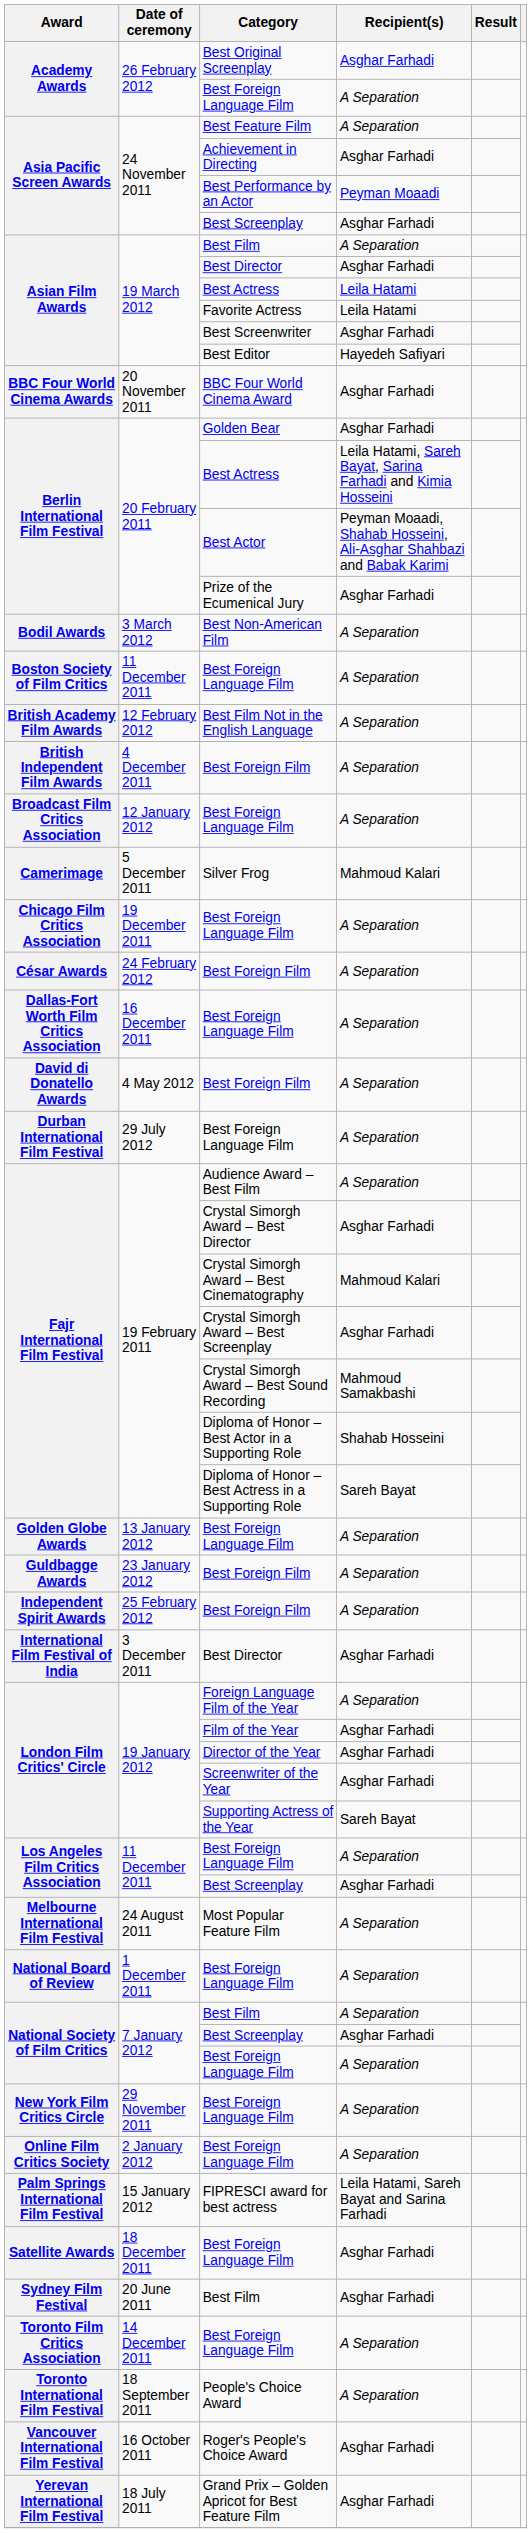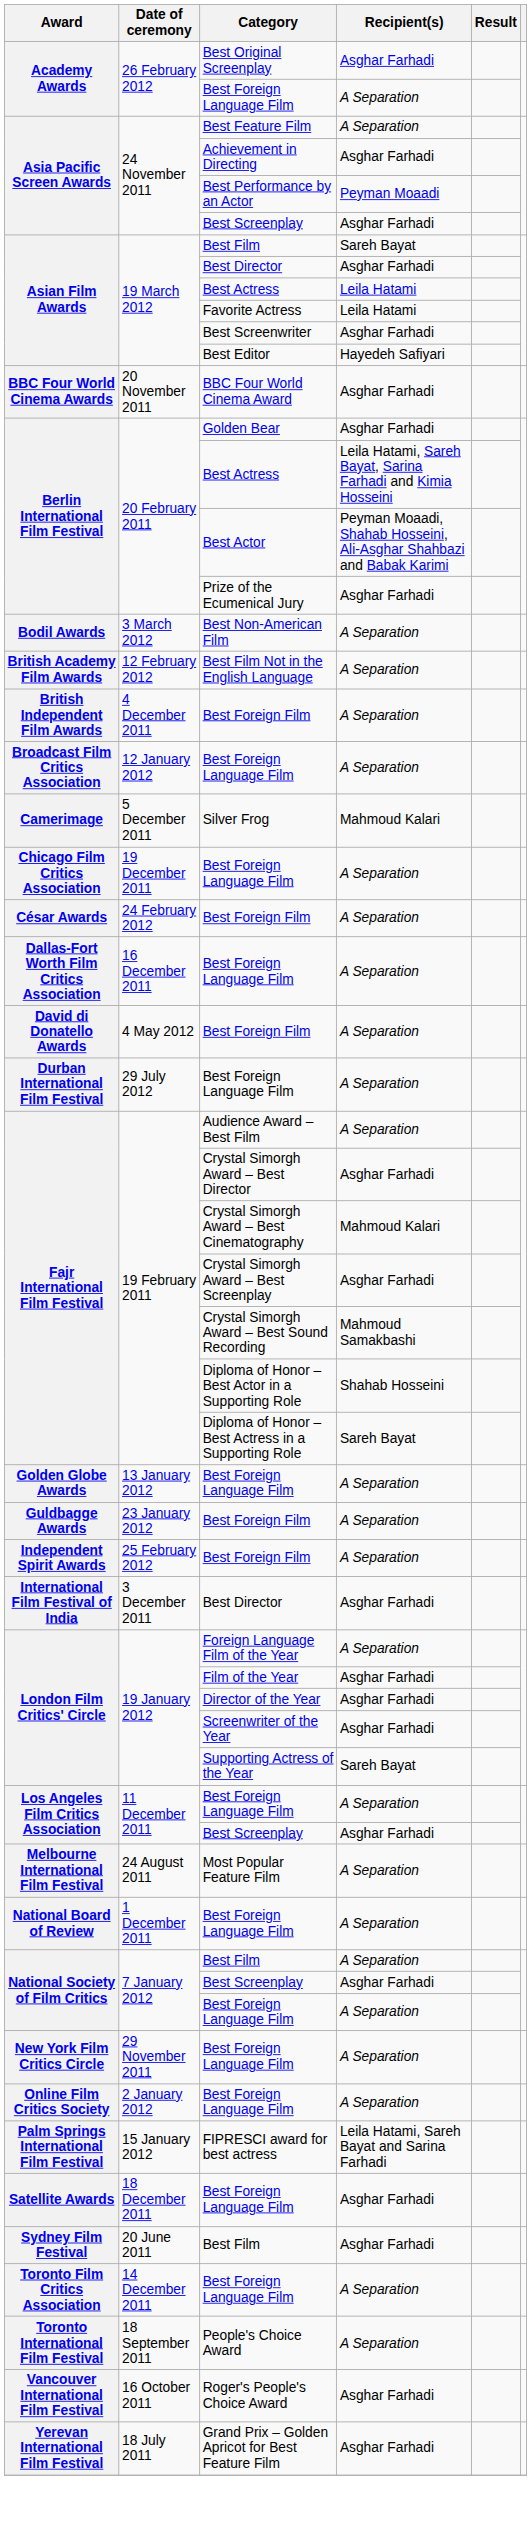 <table class="wikitable plainrowheaders sortable">
 <tr>
 <th scope="col">Award</th>
 <th scope="col">Date of ceremony</th>
 <th scope="col">Category</th>
 <th scope="col">Recipient(s)</th>
 <th scope="col">Result</th>
 <th scope="col" class="unsortable"></th>
 </tr>
 <tr>
 <th scope="row" rowspan="2"><a href='#'>Academy Awards</a></th>
 <td rowspan=2><a href='#'>26 February 2012</a></td>
 <td><a href='#'>Best Original Screenplay</a></td>
 <td><a href='#'>Asghar Farhadi</a></td>
 <td></td>
 <td rowspan="2"></td>
 </tr>
 <tr>
 <td><a href='#'>Best Foreign Language Film</a></td>
 <td><em>A Separation</em></td>
 <td></td>
 </tr>
 <tr>
 <th scope="row" rowspan="4"><a href='#'>Asia Pacific Screen Awards</a></th>
 <td rowspan=4>24 November 2011</td>
 <td><a href='#'>Best Feature Film</a></td>
 <td><em>A Separation</em></td>
 <td></td>
 <td rowspan="4"></td>
 </tr>
 <tr>
 <td><a href='#'>Achievement in Directing</a></td>
 <td>Asghar Farhadi</td>
 <td></td>
 </tr>
 <tr>
 <td><a href='#'>Best Performance by an Actor</a></td>
 <td><a href='#'>Peyman Moaadi</a></td>
 <td></td>
 </tr>
 <tr>
 <td><a href='#'>Best Screenplay</a></td>
 <td>Asghar Farhadi</td>
 <td></td>
 </tr>
 <tr>
 <th scope="row" rowspan="6"><a href='#'>Asian Film Awards</a></th>
 <td rowspan=6><a href='#'>19 March 2012</a></td>
 <td><a href='#'>Best Film</a></td>
-<td><em>A Separation</em></td>
+<td>Sareh Bayat</td>
 <td></td>
 <td rowspan="6"></td>
 </tr>
 <tr>
 <td><a href='#'>Best Director</a></td>
 <td>Asghar Farhadi</td>
 <td></td>
 </tr>
 <tr>
 <td><a href='#'>Best Actress</a></td>
 <td><a href='#'>Leila Hatami</a></td>
 <td></td>
 </tr>
 <tr>
 <td>Favorite Actress</td>
 <td>Leila Hatami</td>
 <td></td>
 </tr>
 <tr>
 <td>Best Screenwriter</td>
 <td>Asghar Farhadi</td>
 <td></td>
 </tr>
 <tr>
 <td>Best Editor</td>
 <td>Hayedeh Safiyari</td>
 <td></td>
 </tr>
 <tr>
 <th scope="row"><a href='#'>BBC Four World Cinema Awards</a></th>
 <td>20 November 2011</td>
 <td><a href='#'>BBC Four World Cinema Award</a></td>
 <td>Asghar Farhadi</td>
 <td></td>
 <td></td>
 </tr>
 <tr>
 <th scope="row" rowspan="4"><a href='#'>Berlin International Film Festival</a></th>
 <td rowspan=4><a href='#'>20 February 2011</a></td>
 <td><a href='#'>Golden Bear</a></td>
 <td>Asghar Farhadi</td>
 <td></td>
 <td rowspan="4"></td>
 </tr>
 <tr>
 <td><a href='#'>Best Actress</a></td>
 <td>Leila Hatami, <a href='#'>Sareh Bayat</a>, <a href='#'>Sarina Farhadi</a> and <a href='#'>Kimia Hosseini</a></td>
 <td></td>
 </tr>
 <tr>
 <td><a href='#'>Best Actor</a></td>
 <td>Peyman Moaadi, <a href='#'>Shahab Hosseini</a>, <a href='#'>Ali-Asghar Shahbazi</a> and <a href='#'>Babak Karimi</a></td>
 <td></td>
 </tr>
 <tr>
 <td>Prize of the Ecumenical Jury</td>
 <td>Asghar Farhadi</td>
 <td></td>
 </tr>
 <tr>
 <th scope="row"><a href='#'>Bodil Awards</a></th>
 <td><a href='#'>3 March 2012</a></td>
 <td><a href='#'>Best Non-American Film</a></td>
-<td><em>A Separation</em></td>
-<td></td>
-<td></td>
-</tr>
-<tr>
-<th scope="row"><a href='#'>Boston Society of Film Critics</a></th>
-<td><a href='#'>11 December 2011</a></td>
-<td><a href='#'>Best Foreign Language Film</a></td>
 <td><em>A Separation</em></td>
 <td></td>
 <td></td>
 </tr>
 <tr>
 <th scope="row"><a href='#'>British Academy Film Awards</a></th>
 <td><a href='#'>12 February 2012</a></td>
 <td><a href='#'>Best Film Not in the English Language</a></td>
 <td><em>A Separation</em></td>
 <td></td>
 <td></td>
 </tr>
 <tr>
 <th scope="row"><a href='#'>British Independent Film Awards</a></th>
 <td><a href='#'>4 December 2011</a></td>
 <td><a href='#'>Best Foreign Film</a></td>
 <td><em>A Separation</em></td>
 <td></td>
 <td></td>
 </tr>
 <tr>
 <th scope="row"><a href='#'>Broadcast Film Critics Association</a></th>
 <td><a href='#'>12 January 2012</a></td>
 <td><a href='#'>Best Foreign Language Film</a></td>
 <td><em>A Separation</em></td>
 <td></td>
 <td></td>
 </tr>
 <tr>
 <th scope="row"><a href='#'>Camerimage</a></th>
 <td>5 December 2011</td>
 <td>Silver Frog</td>
 <td>Mahmoud Kalari</td>
 <td></td>
 <td></td>
 </tr>
 <tr>
 <th scope="row"><a href='#'>Chicago Film Critics Association</a></th>
 <td><a href='#'>19 December 2011</a></td>
 <td><a href='#'>Best Foreign Language Film</a></td>
 <td><em>A Separation</em></td>
 <td></td>
 <td></td>
 </tr>
 <tr>
 <th scope="row"><a href='#'>César Awards</a></th>
 <td><a href='#'>24 February 2012</a></td>
 <td><a href='#'>Best Foreign Film</a></td>
 <td><em>A Separation</em></td>
 <td></td>
 <td></td>
 </tr>
 <tr>
 <th scope="row"><a href='#'>Dallas-Fort Worth Film Critics Association</a></th>
 <td><a href='#'>16 December 2011</a></td>
 <td><a href='#'>Best Foreign Language Film</a></td>
 <td><em>A Separation</em></td>
 <td></td>
 <td></td>
 </tr>
 <tr>
 <th scope="row"><a href='#'>David di Donatello Awards</a></th>
 <td>4 May 2012</td>
 <td><a href='#'>Best Foreign Film</a></td>
 <td><em>A Separation</em></td>
 <td></td>
 <td></td>
 </tr>
 <tr>
 <th scope="row"><a href='#'>Durban International Film Festival</a></th>
 <td>29 July 2012</td>
 <td>Best Foreign Language Film</td>
 <td><em>A Separation</em></td>
 <td></td>
 <td></td>
 </tr>
 <tr>
 <th scope="row" rowspan="7"><a href='#'>Fajr International Film Festival</a></th>
 <td rowspan=7>19 February 2011</td>
 <td>Audience Award – Best Film</td>
 <td><em>A Separation</em></td>
 <td></td>
 <td rowspan="7"></td>
 </tr>
 <tr>
 <td>Crystal Simorgh Award – Best Director</td>
 <td>Asghar Farhadi</td>
 <td></td>
 </tr>
 <tr>
 <td>Crystal Simorgh Award – Best Cinematography</td>
 <td>Mahmoud Kalari</td>
 <td></td>
 </tr>
 <tr>
 <td>Crystal Simorgh Award – Best Screenplay</td>
 <td>Asghar Farhadi</td>
 <td></td>
 </tr>
 <tr>
 <td>Crystal Simorgh Award – Best Sound Recording</td>
 <td>Mahmoud Samakbashi</td>
 <td></td>
 </tr>
 <tr>
 <td>Diploma of Honor – Best Actor in a Supporting Role</td>
 <td>Shahab Hosseini</td>
 <td></td>
 </tr>
 <tr>
 <td>Diploma of Honor – Best Actress in a Supporting Role</td>
 <td>Sareh Bayat</td>
 <td></td>
 </tr>
 <tr>
 <th scope="row"><a href='#'>Golden Globe Awards</a></th>
 <td><a href='#'>13 January 2012</a></td>
 <td><a href='#'>Best Foreign Language Film</a></td>
 <td><em>A Separation</em></td>
 <td></td>
 <td></td>
 </tr>
 <tr>
 <th scope="row"><a href='#'>Guldbagge Awards</a></th>
 <td><a href='#'>23 January 2012</a></td>
 <td><a href='#'>Best Foreign Film</a></td>
 <td><em>A Separation</em></td>
 <td></td>
 <td></td>
 </tr>
 <tr>
 <th scope="row"><a href='#'>Independent Spirit Awards</a></th>
 <td><a href='#'>25 February 2012</a></td>
 <td><a href='#'>Best Foreign Film</a></td>
 <td><em>A Separation</em></td>
 <td></td>
 <td></td>
 </tr>
 <tr>
 <th scope="row"><a href='#'>International Film Festival of India</a></th>
 <td>3 December 2011</td>
 <td>Best Director</td>
 <td>Asghar Farhadi</td>
 <td></td>
 <td></td>
 </tr>
 <tr>
 <th scope="row" rowspan="5"><a href='#'>London Film Critics' Circle</a></th>
 <td rowspan=5><a href='#'>19 January 2012</a></td>
 <td><a href='#'>Foreign Language Film of the Year</a></td>
 <td><em>A Separation</em></td>
 <td></td>
 <td rowspan="5"></td>
 </tr>
 <tr>
 <td><a href='#'>Film of the Year</a></td>
 <td>Asghar Farhadi</td>
 <td></td>
 </tr>
 <tr>
 <td><a href='#'>Director of the Year</a></td>
 <td>Asghar Farhadi</td>
 <td></td>
 </tr>
 <tr>
 <td><a href='#'>Screenwriter of the Year</a></td>
 <td>Asghar Farhadi</td>
 <td></td>
 </tr>
 <tr>
 <td><a href='#'>Supporting Actress of the Year</a></td>
 <td>Sareh Bayat</td>
 <td></td>
 </tr>
 <tr>
 <th scope="row" rowspan="2"><a href='#'>Los Angeles Film Critics Association</a></th>
 <td rowspan=2><a href='#'>11 December 2011</a></td>
 <td><a href='#'>Best Foreign Language Film</a></td>
 <td><em>A Separation</em></td>
 <td></td>
 <td rowspan="2"></td>
 </tr>
 <tr>
 <td><a href='#'>Best Screenplay</a></td>
 <td>Asghar Farhadi</td>
 <td></td>
 </tr>
 <tr>
 <th scope="row"><a href='#'>Melbourne International Film Festival</a></th>
 <td>24 August 2011</td>
 <td>Most Popular Feature Film</td>
 <td><em>A Separation</em></td>
 <td></td>
 <td></td>
 </tr>
 <tr>
 <th scope="row"><a href='#'>National Board of Review</a></th>
 <td><a href='#'>1 December 2011</a></td>
 <td><a href='#'>Best Foreign Language Film</a></td>
 <td><em>A Separation</em></td>
 <td></td>
 <td></td>
 </tr>
 <tr>
 <th scope="row" rowspan="3"><a href='#'>National Society of Film Critics</a></th>
 <td rowspan="3"><a href='#'>7 January 2012</a></td>
 <td><a href='#'>Best Film</a></td>
 <td><em>A Separation</em></td>
 <td></td>
 <td rowspan="3"></td>
 </tr>
 <tr>
 <td><a href='#'>Best Screenplay</a></td>
 <td>Asghar Farhadi</td>
 <td></td>
 </tr>
 <tr>
 <td><a href='#'>Best Foreign Language Film</a></td>
 <td><em>A Separation</em></td>
 <td></td>
 </tr>
 <tr>
 <th scope="row"><a href='#'>New York Film Critics Circle</a></th>
 <td><a href='#'>29 November 2011</a></td>
 <td><a href='#'>Best Foreign Language Film</a></td>
 <td><em>A Separation</em></td>
 <td></td>
 <td></td>
 </tr>
 <tr>
 <th scope="row"><a href='#'>Online Film Critics Society</a></th>
 <td><a href='#'>2 January 2012</a></td>
 <td><a href='#'>Best Foreign Language Film</a></td>
 <td><em>A Separation</em></td>
 <td></td>
 <td></td>
 </tr>
 <tr>
 <th scope="row"><a href='#'>Palm Springs International Film Festival</a></th>
 <td>15 January 2012</td>
 <td>FIPRESCI award for best actress</td>
 <td>Leila Hatami, Sareh Bayat and Sarina Farhadi</td>
 <td></td>
 <td></td>
 </tr>
 <tr>
 <th scope="row"><a href='#'>Satellite Awards</a></th>
 <td><a href='#'>18 December 2011</a></td>
 <td><a href='#'>Best Foreign Language Film</a></td>
 <td>Asghar Farhadi</td>
 <td></td>
 <td></td>
 </tr>
 <tr>
 <th scope="row"><a href='#'>Sydney Film Festival</a></th>
 <td>20 June 2011</td>
 <td>Best Film</td>
 <td>Asghar Farhadi</td>
 <td></td>
 <td></td>
 </tr>
 <tr>
 <th scope="row"><a href='#'>Toronto Film Critics Association</a></th>
 <td><a href='#'>14 December 2011</a></td>
 <td><a href='#'>Best Foreign Language Film</a></td>
 <td><em>A Separation</em></td>
 <td></td>
 <td></td>
 </tr>
 <tr>
 <th scope="row"><a href='#'>Toronto International Film Festival</a></th>
 <td>18 September 2011</td>
 <td>People's Choice Award</td>
 <td><em>A Separation</em></td>
 <td></td>
 <td></td>
 </tr>
 <tr>
 <th scope="row"><a href='#'>Vancouver International Film Festival</a></th>
 <td>16 October 2011</td>
 <td>Roger's People's Choice Award</td>
 <td>Asghar Farhadi</td>
 <td></td>
 <td></td>
 </tr>
 <tr>
 <th scope="row"><a href='#'>Yerevan International Film Festival</a></th>
 <td>18 July 2011</td>
 <td>Grand Prix – Golden Apricot for Best Feature Film</td>
 <td>Asghar Farhadi</td>
 <td></td>
 <td></td>
 </tr>
 <tr>
 </tr>
 </table>
